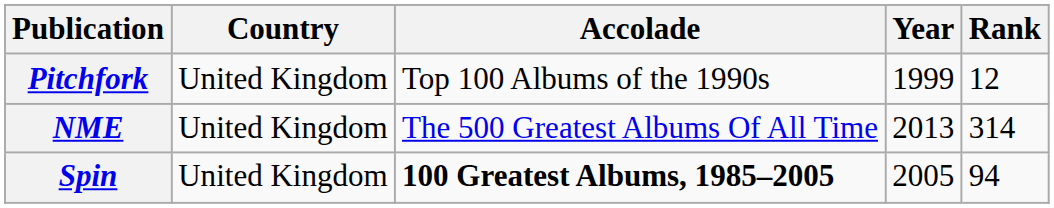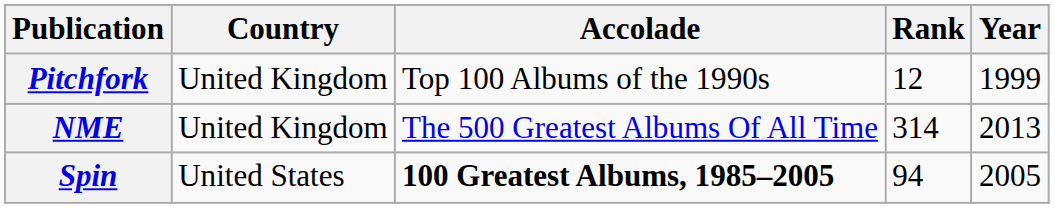 <table class="wikitable plainrowheaders">
 <tr>
 <th>Publication</th>
 <th>Country</th>
 <th>Accolade</th>
+<th>Rank</th>
 <th>Year</th>
-<th>Rank</th>
 </tr>
 <tr>
 <th scope="row"><em><a href='#'>Pitchfork</a></em></th>
 <td>United Kingdom</td>
 <td>Top 100 Albums of the 1990s</td>
+<td>12</td>
 <td>1999</td>
-<td>12</td>
 </tr>
 <tr>
 <th scope="row"><em><a href='#'>NME</a></em></th>
 <td>United Kingdom</td>
 <td><a href='#'>The 500 Greatest Albums Of All Time</a></td>
+<td>314</td>
 <td>2013</td>
-<td>314</td>
 </tr>
 <tr>
 <th scope="row"><em><a href='#'>Spin</a></em></th>
-<td>United Kingdom</td>
+<td>United States</td>
 <td><strong>100 Greatest Albums, 1985–2005</strong></td>
+<td>94</td>
 <td>2005</td>
-<td>94</td>
 </tr>
 </table>
